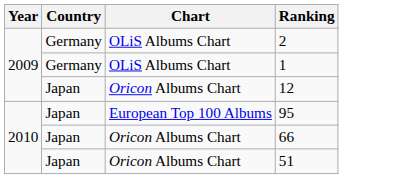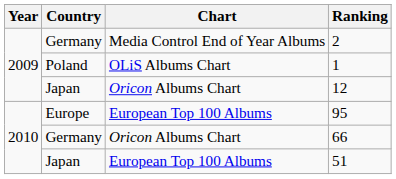 <table class="wikitable">
 <tr>
 <th>Year</th>
 <th>Country</th>
 <th>Chart</th>
 <th>Ranking</th>
 </tr>
 <tr>
 <td rowspan="3">2009</td>
 <td>Germany</td>
-<td><a href='#'>OLiS</a> Albums Chart</td>
+<td>Media Control End of Year Albums</td>
 <td>2</td>
 </tr>
 <tr>
-<td>Germany</td>
+<td>Poland</td>
 <td><a href='#'>OLiS</a> Albums Chart</td>
 <td>1</td>
 </tr>
 <tr>
 <td>Japan</td>
 <td><em><a href='#'>Oricon</a></em> Albums Chart</td>
 <td>12</td>
 </tr>
 <tr>
 <td rowspan="3">2010</td>
-<td>Japan</td>
+<td>Europe</td>
 <td><a href='#'>European Top 100 Albums</a></td>
 <td>95</td>
 </tr>
 <tr>
-<td>Japan</td>
+<td>Germany</td>
 <td><em>Oricon</em> Albums Chart</td>
 <td>66</td>
 </tr>
 <tr>
 <td>Japan</td>
-<td><em>Oricon</em> Albums Chart</td>
+<td><a href='#'>European Top 100 Albums</a></td>
 <td>51</td>
 </tr>
 </table>
